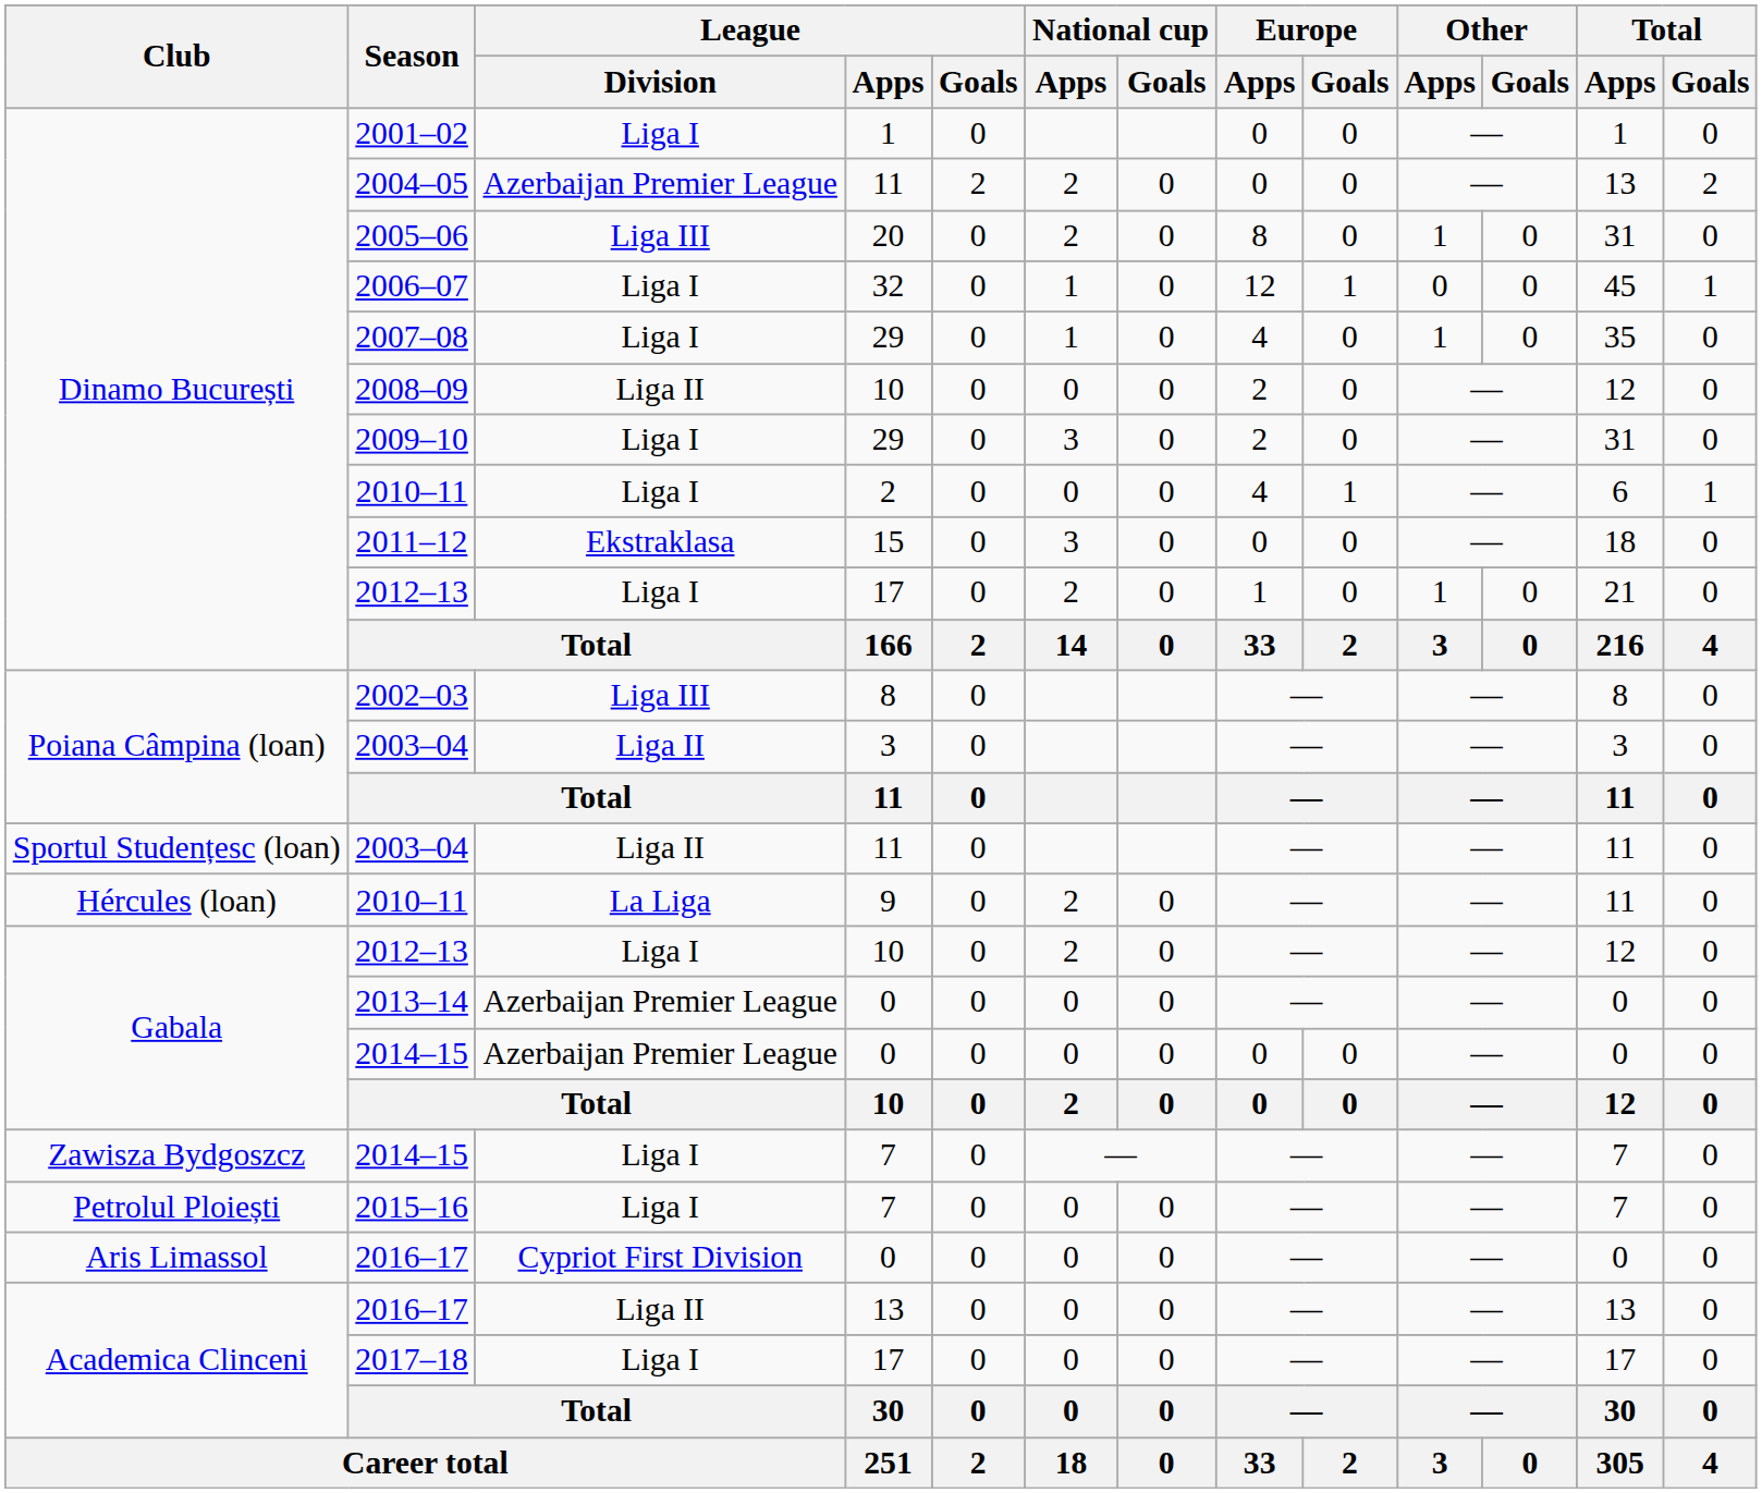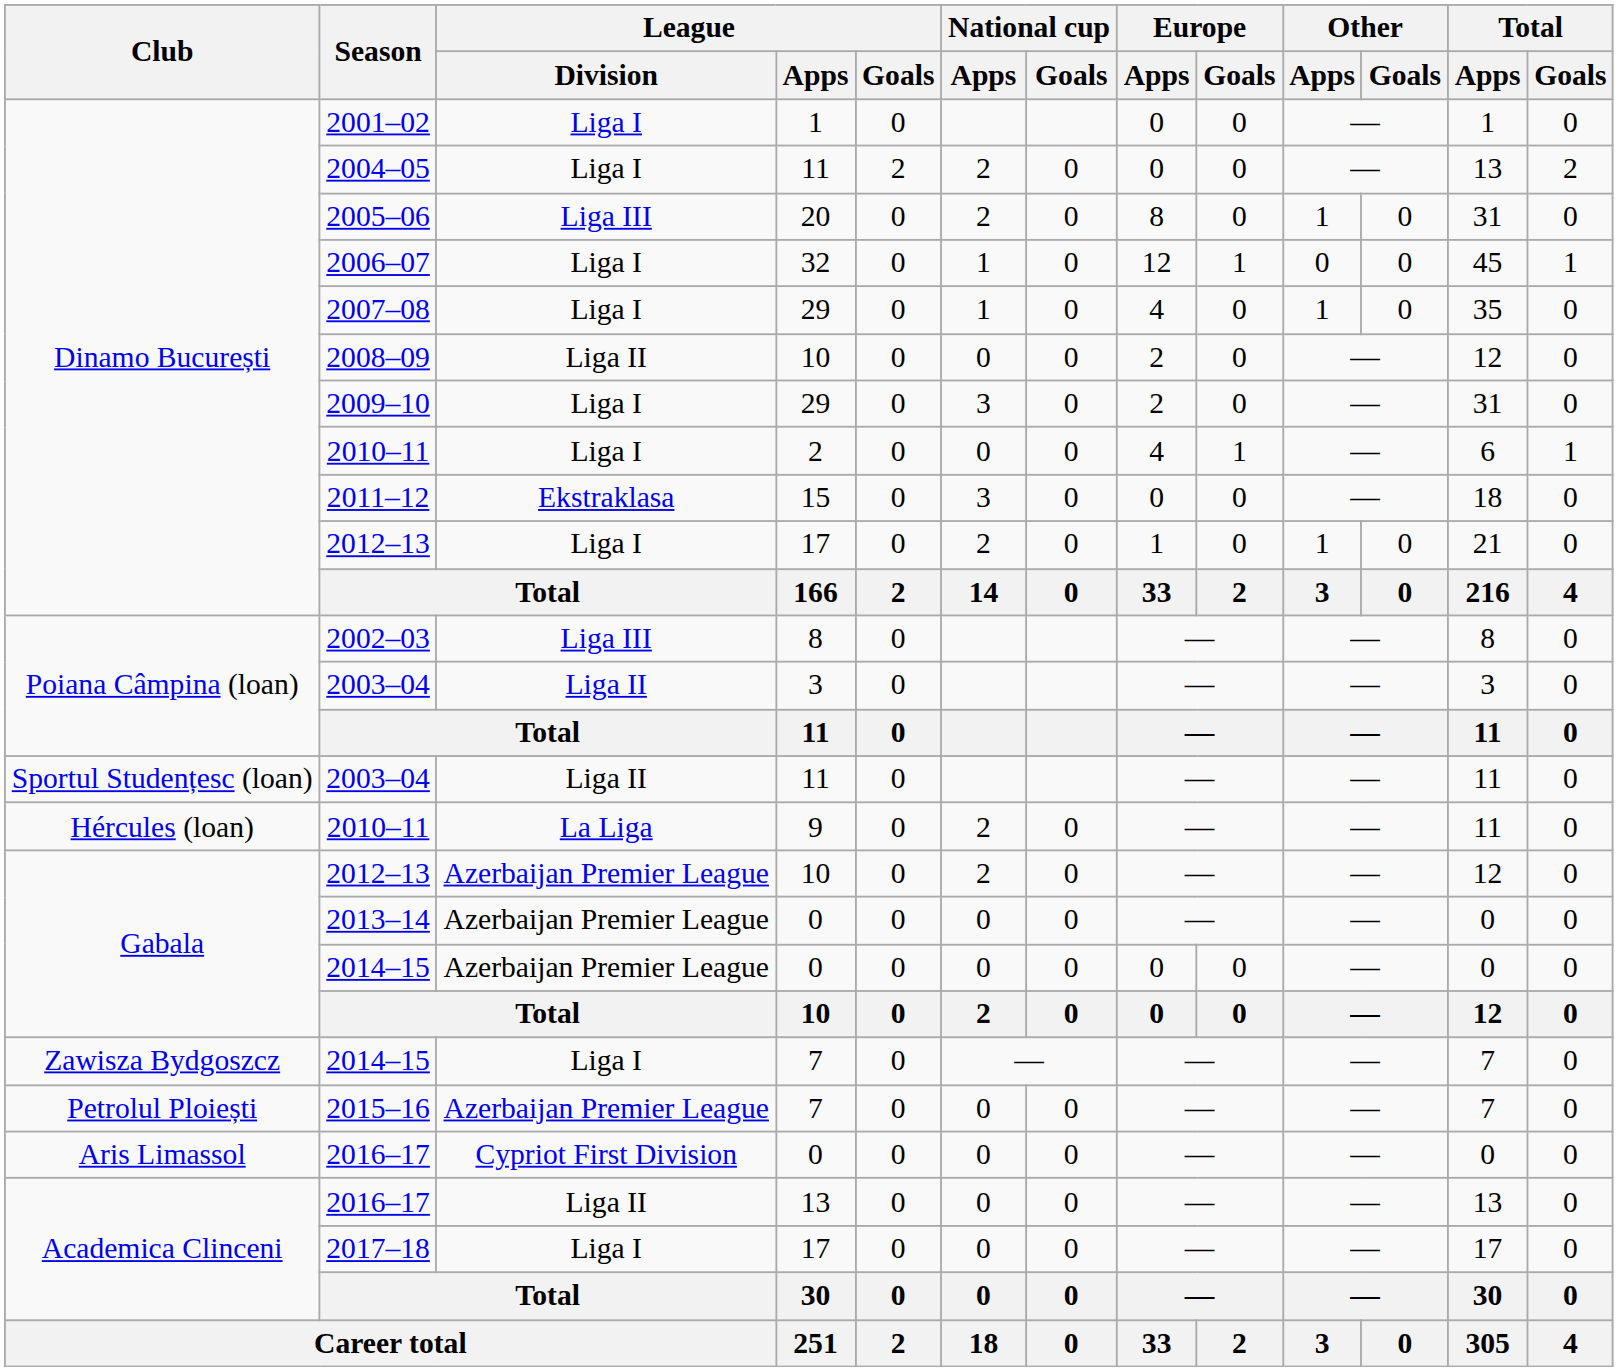 <table class="wikitable" style="text-align: center;">
 <tr>
 <th rowspan="2">Club</th>
 <th rowspan="2">Season</th>
 <th colspan="3">League</th>
 <th colspan="2">National cup</th>
 <th colspan="2">Europe</th>
 <th colspan="2">Other</th>
 <th colspan="2">Total</th>
 </tr>
 <tr>
 <th>Division</th>
 <th>Apps</th>
 <th>Goals</th>
 <th>Apps</th>
 <th>Goals</th>
 <th>Apps</th>
 <th>Goals</th>
 <th>Apps</th>
 <th>Goals</th>
 <th>Apps</th>
 <th>Goals</th>
 </tr>
 <tr>
 <td rowspan="11"><a href='#'>Dinamo București</a></td>
 <td><a href='#'>2001–02</a></td>
 <td><a href='#'>Liga I</a></td>
 <td>1</td>
 <td>0</td>
 <td></td>
 <td></td>
 <td>0</td>
 <td>0</td>
 <td colspan="2">—</td>
 <td>1</td>
 <td>0</td>
 </tr>
 <tr>
 <td><a href='#'>2004–05</a></td>
-<td><a href='#'>Azerbaijan Premier League</a></td>
+<td>Liga I</td>
 <td>11</td>
 <td>2</td>
 <td>2</td>
 <td>0</td>
 <td>0</td>
 <td>0</td>
 <td colspan="2">—</td>
 <td>13</td>
 <td>2</td>
 </tr>
 <tr>
 <td><a href='#'>2005–06</a></td>
 <td><a href='#'>Liga III</a></td>
 <td>20</td>
 <td>0</td>
 <td>2</td>
 <td>0</td>
 <td>8</td>
 <td>0</td>
 <td>1</td>
 <td>0</td>
 <td>31</td>
 <td>0</td>
 </tr>
 <tr>
 <td><a href='#'>2006–07</a></td>
 <td>Liga I</td>
 <td>32</td>
 <td>0</td>
 <td>1</td>
 <td>0</td>
 <td>12</td>
 <td>1</td>
 <td>0</td>
 <td>0</td>
 <td>45</td>
 <td>1</td>
 </tr>
 <tr>
 <td><a href='#'>2007–08</a></td>
 <td>Liga I</td>
 <td>29</td>
 <td>0</td>
 <td>1</td>
 <td>0</td>
 <td>4</td>
 <td>0</td>
 <td>1</td>
 <td>0</td>
 <td>35</td>
 <td>0</td>
 </tr>
 <tr>
 <td><a href='#'>2008–09</a></td>
 <td>Liga II</td>
 <td>10</td>
 <td>0</td>
 <td>0</td>
 <td>0</td>
 <td>2</td>
 <td>0</td>
 <td colspan="2">—</td>
 <td>12</td>
 <td>0</td>
 </tr>
 <tr>
 <td><a href='#'>2009–10</a></td>
 <td>Liga I</td>
 <td>29</td>
 <td>0</td>
 <td>3</td>
 <td>0</td>
 <td>2</td>
 <td>0</td>
 <td colspan="2">—</td>
 <td>31</td>
 <td>0</td>
 </tr>
 <tr>
 <td><a href='#'>2010–11</a></td>
 <td>Liga I</td>
 <td>2</td>
 <td>0</td>
 <td>0</td>
 <td>0</td>
 <td>4</td>
 <td>1</td>
 <td colspan="2">—</td>
 <td>6</td>
 <td>1</td>
 </tr>
 <tr>
 <td><a href='#'>2011–12</a></td>
 <td><a href='#'>Ekstraklasa</a></td>
 <td>15</td>
 <td>0</td>
 <td>3</td>
 <td>0</td>
 <td>0</td>
 <td>0</td>
 <td colspan="2">—</td>
 <td>18</td>
 <td>0</td>
 </tr>
 <tr>
 <td><a href='#'>2012–13</a></td>
 <td>Liga I</td>
 <td>17</td>
 <td>0</td>
 <td>2</td>
 <td>0</td>
 <td>1</td>
 <td>0</td>
 <td>1</td>
 <td>0</td>
 <td>21</td>
 <td>0</td>
 </tr>
 <tr>
 <th colspan=2>Total</th>
 <th>166</th>
 <th>2</th>
 <th>14</th>
 <th>0</th>
 <th>33</th>
 <th>2</th>
 <th>3</th>
 <th>0</th>
 <th>216</th>
 <th>4</th>
 </tr>
 <tr>
 <td rowspan="3"><a href='#'>Poiana Câmpina</a> (loan)</td>
 <td><a href='#'>2002–03</a></td>
 <td><a href='#'>Liga III</a></td>
 <td>8</td>
 <td>0</td>
 <td></td>
 <td></td>
 <td colspan="2">—</td>
 <td colspan="2">—</td>
 <td>8</td>
 <td>0</td>
 </tr>
 <tr>
 <td><a href='#'>2003–04</a></td>
 <td><a href='#'>Liga II</a></td>
 <td>3</td>
 <td>0</td>
 <td></td>
 <td></td>
 <td colspan="2">—</td>
 <td colspan="2">—</td>
 <td>3</td>
 <td>0</td>
 </tr>
 <tr>
 <th colspan=2>Total</th>
 <th>11</th>
 <th>0</th>
 <th></th>
 <th></th>
 <th colspan="2">—</th>
 <th colspan="2">—</th>
 <th>11</th>
 <th>0</th>
 </tr>
 <tr>
 <td><a href='#'>Sportul Studențesc</a> (loan)</td>
 <td><a href='#'>2003–04</a></td>
 <td>Liga II</td>
 <td>11</td>
 <td>0</td>
 <td></td>
 <td></td>
 <td colspan="2">—</td>
 <td colspan="2">—</td>
 <td>11</td>
 <td>0</td>
 </tr>
 <tr>
 <td><a href='#'>Hércules</a> (loan)</td>
 <td><a href='#'>2010–11</a></td>
 <td><a href='#'>La Liga</a></td>
 <td>9</td>
 <td>0</td>
 <td>2</td>
 <td>0</td>
 <td colspan="2">—</td>
 <td colspan="2">—</td>
 <td>11</td>
 <td>0</td>
 </tr>
 <tr>
 <td rowspan="4"><a href='#'>Gabala</a></td>
 <td><a href='#'>2012–13</a></td>
-<td>Liga I</td>
+<td><a href='#'>Azerbaijan Premier League</a></td>
 <td>10</td>
 <td>0</td>
 <td>2</td>
 <td>0</td>
 <td colspan="2">—</td>
 <td colspan="2">—</td>
 <td>12</td>
 <td>0</td>
 </tr>
 <tr>
 <td><a href='#'>2013–14</a></td>
 <td>Azerbaijan Premier League</td>
 <td>0</td>
 <td>0</td>
 <td>0</td>
 <td>0</td>
 <td colspan="2">—</td>
 <td colspan="2">—</td>
 <td>0</td>
 <td>0</td>
 </tr>
 <tr>
 <td><a href='#'>2014–15</a></td>
 <td>Azerbaijan Premier League</td>
 <td>0</td>
 <td>0</td>
 <td>0</td>
 <td>0</td>
 <td>0</td>
 <td>0</td>
 <td colspan="2">—</td>
 <td>0</td>
 <td>0</td>
 </tr>
 <tr>
 <th colspan=2>Total</th>
 <th>10</th>
 <th>0</th>
 <th>2</th>
 <th>0</th>
 <th>0</th>
 <th>0</th>
 <th colspan="2">—</th>
 <th>12</th>
 <th>0</th>
 </tr>
 <tr>
 <td><a href='#'>Zawisza Bydgoszcz</a></td>
 <td><a href='#'>2014–15</a></td>
 <td>Liga I</td>
 <td>7</td>
 <td>0</td>
 <td colspan="2">—</td>
 <td colspan="2">—</td>
 <td colspan="2">—</td>
 <td>7</td>
 <td>0</td>
 </tr>
 <tr>
 <td><a href='#'>Petrolul Ploiești</a></td>
 <td><a href='#'>2015–16</a></td>
-<td>Liga I</td>
+<td><a href='#'>Azerbaijan Premier League</a></td>
 <td>7</td>
 <td>0</td>
 <td>0</td>
 <td>0</td>
 <td colspan="2">—</td>
 <td colspan="2">—</td>
 <td>7</td>
 <td>0</td>
 </tr>
 <tr>
 <td><a href='#'>Aris Limassol</a></td>
 <td><a href='#'>2016–17</a></td>
 <td><a href='#'>Cypriot First Division</a></td>
 <td>0</td>
 <td>0</td>
 <td>0</td>
 <td>0</td>
 <td colspan="2">—</td>
 <td colspan="2">—</td>
 <td>0</td>
 <td>0</td>
 </tr>
 <tr>
 <td rowspan="3"><a href='#'>Academica Clinceni</a></td>
 <td><a href='#'>2016–17</a></td>
 <td>Liga II</td>
 <td>13</td>
 <td>0</td>
 <td>0</td>
 <td>0</td>
 <td colspan="2">—</td>
 <td colspan="2">—</td>
 <td>13</td>
 <td>0</td>
 </tr>
 <tr>
 <td><a href='#'>2017–18</a></td>
 <td>Liga I</td>
 <td>17</td>
 <td>0</td>
 <td>0</td>
 <td>0</td>
 <td colspan="2">—</td>
 <td colspan="2">—</td>
 <td>17</td>
 <td>0</td>
 </tr>
 <tr>
 <th colspan=2>Total</th>
 <th>30</th>
 <th>0</th>
 <th>0</th>
 <th>0</th>
 <th colspan="2">—</th>
 <th colspan="2">—</th>
 <th>30</th>
 <th>0</th>
 </tr>
 <tr>
 <th colspan=3>Career total</th>
 <th>251</th>
 <th>2</th>
 <th>18</th>
 <th>0</th>
 <th>33</th>
 <th>2</th>
 <th>3</th>
 <th>0</th>
 <th>305</th>
 <th>4</th>
 </tr>
 </table>
